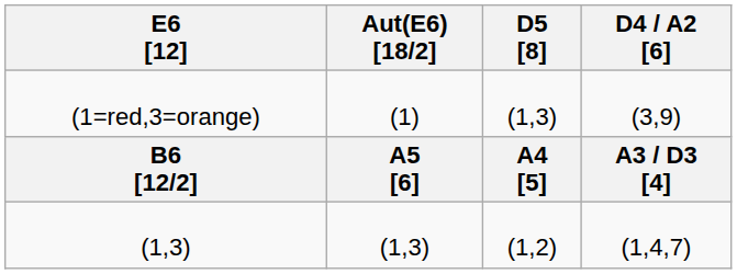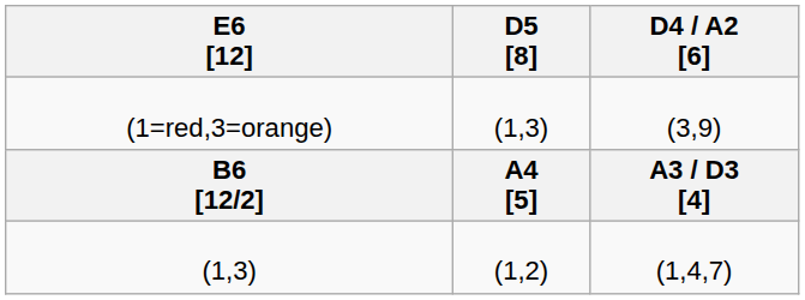 <table class=wikitable width=480>
 <tr>
 <th>E6<br>[12]</th>
-<th>Aut(E6)<br>[18/2]</th>
 <th>D5<br>[8]</th>
 <th>D4 / A2<br>[6]</th>
 </tr>
 <tr valign=top align=center>
 <td><br>(1=red,3=orange)</td>
-<td><br>(1)</td>
 <td><br>(1,3)</td>
 <td><br>(3,9)</td>
 </tr>
 <tr>
 <th>B6<br>[12/2]</th>
-<th>A5<br>[6]</th>
 <th>A4<br>[5]</th>
 <th>A3 / D3<br>[4]</th>
 </tr>
 <tr valign=top align=center>
 <td><br>(1,3)</td>
-<td><br>(1,3)</td>
 <td><br>(1,2)</td>
 <td><br>(1,4,7)</td>
 </tr>
 </table>
